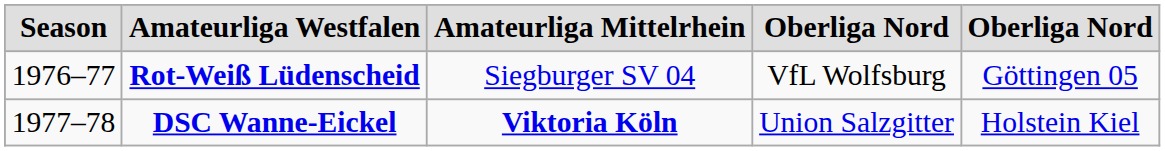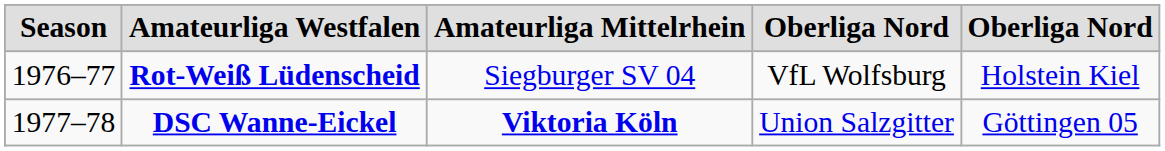 <table class="wikitable">
 <tr style="text-align:center; background:#dfdfdf;">
 <td><strong>Season</strong></td>
 <td><strong>Amateurliga Westfalen</strong></td>
 <td><strong>Amateurliga Mittelrhein</strong></td>
 <td><strong>Oberliga Nord</strong></td>
 <td><strong>Oberliga Nord</strong></td>
 </tr>
 <tr style="text-align:center;">
 <td>1976–77</td>
 <td><strong><a href='#'>Rot-Weiß Lüdenscheid</a></strong></td>
 <td><a href='#'>Siegburger SV 04</a></td>
 <td>VfL Wolfsburg</td>
-<td><a href='#'>Göttingen 05</a></td>
+<td><a href='#'>Holstein Kiel</a></td>
 </tr>
 <tr style="text-align:center;">
 <td>1977–78</td>
 <td><strong><a href='#'>DSC Wanne-Eickel</a></strong></td>
 <td><strong><a href='#'>Viktoria Köln</a></strong></td>
 <td><a href='#'>Union Salzgitter</a></td>
-<td><a href='#'>Holstein Kiel</a></td>
+<td><a href='#'>Göttingen 05</a></td>
 </tr>
 </table>
